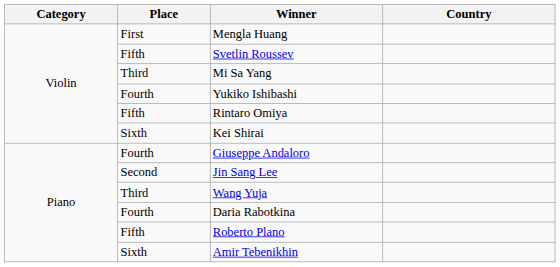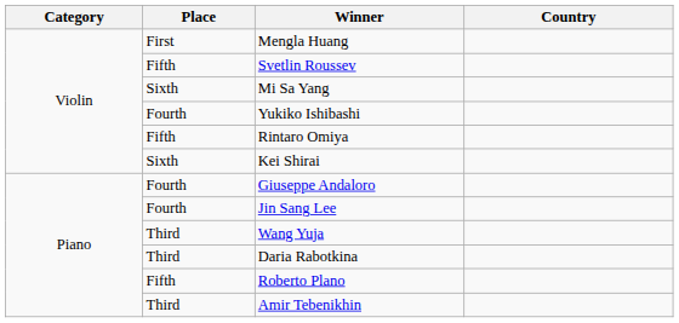 <table class="wikitable" width="80%">
 <tr>
 <th width=50>Category</th>
 <th width=50>Place</th>
 <th width=100>Winner</th>
 <th width=100>Country</th>
 </tr>
 <tr>
 <td rowspan="6" align=center>Violin</td>
 <td>First</td>
 <td>Mengla Huang</td>
 <td></td>
 </tr>
 <tr>
 <td>Fifth</td>
 <td><a href='#'>Svetlin Roussev</a></td>
 <td></td>
 </tr>
 <tr>
-<td>Third</td>
+<td>Sixth</td>
 <td>Mi Sa Yang</td>
 <td></td>
 </tr>
 <tr>
 <td>Fourth</td>
 <td>Yukiko Ishibashi</td>
 <td></td>
 </tr>
 <tr>
 <td>Fifth</td>
 <td>Rintaro Omiya</td>
 <td></td>
 </tr>
 <tr>
 <td>Sixth</td>
 <td>Kei Shirai</td>
 <td></td>
 </tr>
 <tr>
 <td rowspan="6" align=center>Piano</td>
 <td>Fourth</td>
 <td><a href='#'>Giuseppe Andaloro</a></td>
 <td></td>
 </tr>
 <tr>
-<td>Second</td>
+<td>Fourth</td>
 <td><a href='#'>Jin Sang Lee</a></td>
 <td></td>
 </tr>
 <tr>
 <td>Third</td>
 <td><a href='#'>Wang Yuja</a></td>
 <td></td>
 </tr>
 <tr>
-<td>Fourth</td>
+<td>Third</td>
 <td>Daria Rabotkina</td>
 <td></td>
 </tr>
 <tr>
 <td>Fifth</td>
 <td><a href='#'>Roberto Plano</a></td>
 <td></td>
 </tr>
 <tr>
-<td>Sixth</td>
+<td>Third</td>
 <td><a href='#'>Amir Tebenikhin</a></td>
 <td></td>
 </tr>
 </table>
